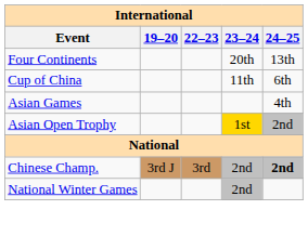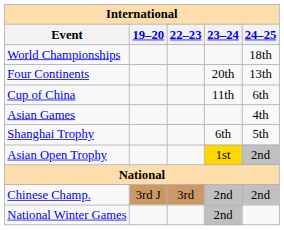 <table class="wikitable" style="text-align:center">
 <tr>
 <th style="background-color: #ffdead; " colspan=5 align=center>International </th>
 </tr>
 <tr>
 <th>Event</th>
 <th><a href='#'>19–20</a></th>
 <th><a href='#'>22–23</a></th>
 <th><a href='#'>23–24</a></th>
 <th><a href='#'>24–25</a></th>
+</tr>
+<tr>
+<td align=left><a href='#'>World Championships</a></td>
+<td></td>
+<td></td>
+<td></td>
+<td>18th</td>
 </tr>
 <tr>
 <td align=left><a href='#'>Four Continents</a></td>
 <td></td>
 <td></td>
 <td>20th</td>
 <td>13th</td>
 </tr>
 <tr>
 <td align=left> <a href='#'>Cup of China</a></td>
 <td></td>
 <td></td>
 <td>11th</td>
 <td>6th</td>
 </tr>
 <tr>
 <td align=left><a href='#'>Asian Games</a></td>
 <td></td>
 <td></td>
 <td></td>
 <td>4th</td>
 </tr>
 <tr>
+<td align=left><a href='#'>Shanghai Trophy</a></td>
+<td></td>
+<td></td>
+<td>6th</td>
+<td>5th</td>
+</tr>
+<tr>
 <td align=left><a href='#'>Asian Open Trophy</a></td>
 <td></td>
 <td></td>
 <td bgcolor=gold>1st</td>
 <td bgcolor=silver>2nd</td>
 </tr>
 <tr>
 <th style="background-color: #ffdead; " colspan=5 align=center>National </th>
 </tr>
 <tr>
 <td align=left><a href='#'>Chinese Champ.</a></td>
 <td bgcolor=cc9966>3rd J</td>
 <td bgcolor="cc9966">3rd</td>
 <td bgcolor=silver>2nd</td>
-<td bgcolor=silver><strong>2nd</strong></td>
+<td bgcolor=silver>2nd</td>
 </tr>
 <tr>
 <td align=left><a href='#'>National Winter Games</a></td>
 <td></td>
 <td></td>
 <td bgcolor=silver>2nd</td>
 <td></td>
 </tr>
 </table>
